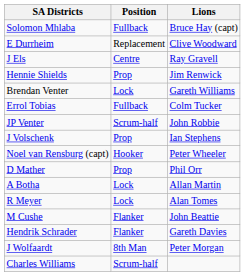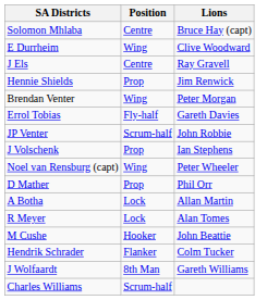 <table class="wikitable sortable">
 <tr>
 <th>SA Districts</th>
 <th>Position</th>
 <th>Lions</th>
 </tr>
 <tr>
 <td><a href='#'>Solomon Mhlaba</a></td>
-<td><a href='#'>Fullback</a></td>
+<td><a href='#'>Centre</a></td>
 <td><a href='#'>Bruce Hay</a> (capt)</td>
 </tr>
 <tr>
 <td><a href='#'>E Durrheim</a></td>
-<td>Replacement</td>
+<td><a href='#'>Wing</a></td>
 <td><a href='#'>Clive Woodward</a></td>
 </tr>
 <tr>
 <td><a href='#'>J Els</a></td>
 <td><a href='#'>Centre</a></td>
 <td><a href='#'>Ray Gravell</a></td>
 </tr>
 <tr>
 <td><a href='#'>Hennie Shields</a></td>
 <td><a href='#'>Prop</a></td>
 <td><a href='#'>Jim Renwick</a></td>
 </tr>
 <tr>
 <td>Brendan Venter</td>
-<td><a href='#'>Lock</a></td>
-<td><a href='#'>Gareth Williams</a></td>
+<td><a href='#'>Wing</a></td>
+<td><a href='#'>Peter Morgan</a></td>
 </tr>
 <tr>
 <td><a href='#'>Errol Tobias</a></td>
-<td><a href='#'>Fullback</a></td>
-<td><a href='#'>Colm Tucker</a></td>
+<td><a href='#'>Fly-half</a></td>
+<td><a href='#'>Gareth Davies</a></td>
 </tr>
 <tr>
 <td><a href='#'>JP Venter</a></td>
 <td><a href='#'>Scrum-half</a></td>
 <td><a href='#'>John Robbie</a></td>
 </tr>
 <tr>
 <td><a href='#'>J Volschenk</a></td>
 <td><a href='#'>Prop</a></td>
 <td><a href='#'>Ian Stephens</a></td>
 </tr>
 <tr>
 <td><a href='#'>Noel van Rensburg</a>  (capt)</td>
-<td><a href='#'>Hooker</a></td>
+<td><a href='#'>Wing</a></td>
 <td><a href='#'>Peter Wheeler</a></td>
 </tr>
 <tr>
 <td><a href='#'>D Mather</a></td>
 <td><a href='#'>Prop</a></td>
 <td><a href='#'>Phil Orr</a></td>
 </tr>
 <tr>
 <td><a href='#'>A Botha</a></td>
 <td><a href='#'>Lock</a></td>
 <td><a href='#'>Allan Martin</a></td>
 </tr>
 <tr>
 <td><a href='#'>R Meyer</a></td>
 <td><a href='#'>Lock</a></td>
 <td><a href='#'>Alan Tomes</a></td>
 </tr>
 <tr>
 <td><a href='#'>M Cushe</a></td>
-<td><a href='#'>Flanker</a></td>
+<td><a href='#'>Hooker</a></td>
 <td><a href='#'>John Beattie</a></td>
 </tr>
 <tr>
 <td><a href='#'>Hendrik Schrader</a></td>
 <td><a href='#'>Flanker</a></td>
-<td><a href='#'>Gareth Davies</a></td>
+<td><a href='#'>Colm Tucker</a></td>
 </tr>
 <tr>
 <td><a href='#'>J Wolfaardt</a></td>
 <td><a href='#'>8th Man</a></td>
-<td><a href='#'>Peter Morgan</a></td>
+<td><a href='#'>Gareth Williams</a></td>
 </tr>
 <tr>
 <td><a href='#'>Charles Williams</a></td>
 <td><a href='#'>Scrum-half</a></td>
 <td></td>
 </tr>
 </table>
